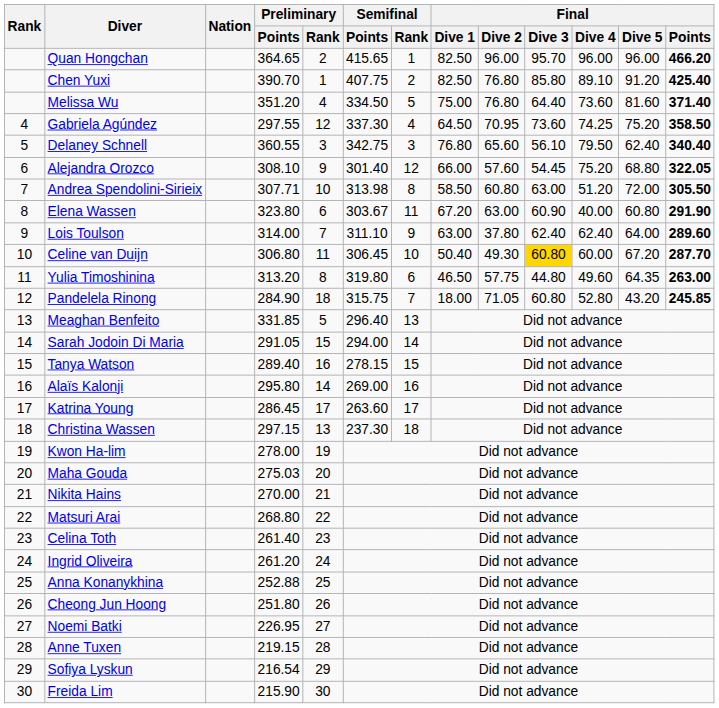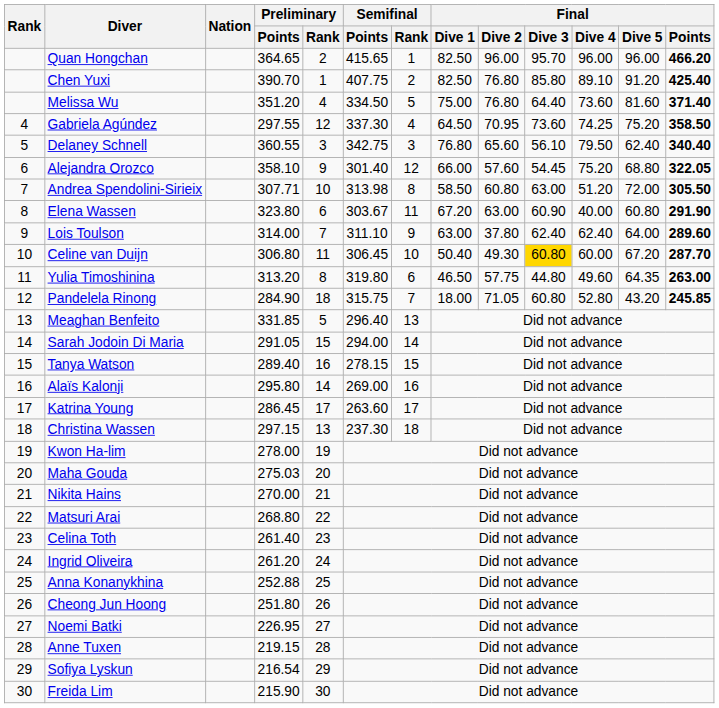 <table class="wikitable sortable" style="text-align:center">
 <tr>
 <th rowspan=2 data-sort-type=number>Rank</th>
 <th rowspan=2>Diver</th>
 <th rowspan=2>Nation</th>
 <th colspan=2>Preliminary</th>
 <th colspan=2>Semifinal</th>
 <th colspan=6>Final</th>
 </tr>
 <tr>
 <th>Points</th>
 <th>Rank</th>
 <th>Points</th>
 <th>Rank</th>
 <th>Dive 1</th>
 <th>Dive 2</th>
 <th>Dive 3</th>
 <th>Dive 4</th>
 <th>Dive 5</th>
 <th>Points</th>
 </tr>
 <tr>
 <td></td>
 <td align=left><a href='#'>Quan Hongchan</a></td>
 <td align=left></td>
 <td>364.65</td>
 <td>2</td>
 <td>415.65</td>
 <td>1</td>
 <td>82.50</td>
 <td>96.00</td>
 <td>95.70</td>
 <td>96.00</td>
 <td>96.00</td>
 <td><strong>466.20</strong></td>
 </tr>
 <tr>
 <td></td>
 <td align=left><a href='#'>Chen Yuxi</a></td>
 <td align=left></td>
 <td>390.70</td>
 <td>1</td>
 <td>407.75</td>
 <td>2</td>
 <td>82.50</td>
 <td>76.80</td>
 <td>85.80</td>
 <td>89.10</td>
 <td>91.20</td>
 <td><strong>425.40</strong></td>
 </tr>
 <tr>
 <td></td>
 <td align=left><a href='#'>Melissa Wu</a></td>
 <td align=left></td>
 <td>351.20</td>
 <td>4</td>
 <td>334.50</td>
 <td>5</td>
 <td>75.00</td>
 <td>76.80</td>
 <td>64.40</td>
 <td>73.60</td>
 <td>81.60</td>
 <td><strong>371.40</strong></td>
 </tr>
 <tr>
 <td>4</td>
 <td align=left><a href='#'>Gabriela Agúndez</a></td>
 <td align=left></td>
 <td>297.55</td>
 <td>12</td>
 <td>337.30</td>
 <td>4</td>
 <td>64.50</td>
 <td>70.95</td>
 <td>73.60</td>
 <td>74.25</td>
 <td>75.20</td>
 <td><strong>358.50</strong></td>
 </tr>
 <tr>
 <td>5</td>
 <td align=left><a href='#'>Delaney Schnell</a></td>
 <td align=left></td>
 <td>360.55</td>
 <td>3</td>
 <td>342.75</td>
 <td>3</td>
 <td>76.80</td>
 <td>65.60</td>
 <td>56.10</td>
 <td>79.50</td>
 <td>62.40</td>
 <td><strong>340.40</strong></td>
 </tr>
 <tr>
 <td>6</td>
 <td align=left><a href='#'>Alejandra Orozco</a></td>
 <td align=left></td>
-<td>308.10</td>
+<td>358.10</td>
 <td>9</td>
 <td>301.40</td>
 <td>12</td>
 <td>66.00</td>
 <td>57.60</td>
 <td>54.45</td>
 <td>75.20</td>
 <td>68.80</td>
 <td><strong>322.05</strong></td>
 </tr>
 <tr>
 <td>7</td>
 <td align=left><a href='#'>Andrea Spendolini-Sirieix</a></td>
 <td align=left></td>
 <td>307.71</td>
 <td>10</td>
 <td>313.98</td>
 <td>8</td>
 <td>58.50</td>
 <td>60.80</td>
 <td>63.00</td>
 <td>51.20</td>
 <td>72.00</td>
 <td><strong>305.50</strong></td>
 </tr>
 <tr>
 <td>8</td>
 <td align=left><a href='#'>Elena Wassen</a></td>
 <td align=left></td>
 <td>323.80</td>
 <td>6</td>
 <td>303.67</td>
 <td>11</td>
 <td>67.20</td>
 <td>63.00</td>
 <td>60.90</td>
 <td>40.00</td>
 <td>60.80</td>
 <td><strong>291.90</strong></td>
 </tr>
 <tr>
 <td>9</td>
 <td align=left><a href='#'>Lois Toulson</a></td>
 <td align=left></td>
 <td>314.00</td>
 <td>7</td>
 <td>311.10</td>
 <td>9</td>
 <td>63.00</td>
 <td>37.80</td>
 <td>62.40</td>
 <td>62.40</td>
 <td>64.00</td>
 <td><strong>289.60</strong></td>
 </tr>
 <tr>
 <td>10</td>
 <td align=left><a href='#'>Celine van Duijn</a></td>
 <td align=left></td>
 <td>306.80</td>
 <td>11</td>
 <td>306.45</td>
 <td>10</td>
 <td>50.40</td>
 <td>49.30</td>
 <td style="background: gold;">60.80</td>
 <td>60.00</td>
 <td>67.20</td>
 <td><strong>287.70</strong></td>
 </tr>
 <tr>
 <td>11</td>
 <td align=left><a href='#'>Yulia Timoshinina</a></td>
 <td align=left></td>
 <td>313.20</td>
 <td>8</td>
 <td>319.80</td>
 <td>6</td>
 <td>46.50</td>
 <td>57.75</td>
 <td>44.80</td>
 <td>49.60</td>
 <td>64.35</td>
 <td><strong>263.00</strong></td>
 </tr>
 <tr>
 <td>12</td>
 <td align=left><a href='#'>Pandelela Rinong</a></td>
 <td align=left></td>
 <td>284.90</td>
 <td>18</td>
 <td>315.75</td>
 <td>7</td>
 <td>18.00</td>
 <td>71.05</td>
 <td>60.80</td>
 <td>52.80</td>
 <td>43.20</td>
 <td><strong>245.85</strong></td>
 </tr>
 <tr>
 <td>13</td>
 <td align=left><a href='#'>Meaghan Benfeito</a></td>
 <td align=left></td>
 <td>331.85</td>
 <td>5</td>
 <td>296.40</td>
 <td>13</td>
 <td colspan="6">Did not advance</td>
 </tr>
 <tr>
 <td>14</td>
 <td align=left><a href='#'>Sarah Jodoin Di Maria</a></td>
 <td align=left></td>
 <td>291.05</td>
 <td>15</td>
 <td>294.00</td>
 <td>14</td>
 <td colspan="6">Did not advance</td>
 </tr>
 <tr>
 <td>15</td>
 <td align=left><a href='#'>Tanya Watson</a></td>
 <td align=left></td>
 <td>289.40</td>
 <td>16</td>
 <td>278.15</td>
 <td>15</td>
 <td colspan="6">Did not advance</td>
 </tr>
 <tr>
 <td>16</td>
 <td align=left><a href='#'>Alaïs Kalonji</a></td>
 <td align=left></td>
 <td>295.80</td>
 <td>14</td>
 <td>269.00</td>
 <td>16</td>
 <td colspan="6">Did not advance</td>
 </tr>
 <tr>
 <td>17</td>
 <td align=left><a href='#'>Katrina Young</a></td>
 <td align=left></td>
 <td>286.45</td>
 <td>17</td>
 <td>263.60</td>
 <td>17</td>
 <td colspan="6">Did not advance</td>
 </tr>
 <tr>
 <td>18</td>
 <td align=left><a href='#'>Christina Wassen</a></td>
 <td align=left></td>
 <td>297.15</td>
 <td>13</td>
 <td>237.30</td>
 <td>18</td>
 <td colspan="6">Did not advance</td>
 </tr>
 <tr>
 <td>19</td>
 <td align=left><a href='#'>Kwon Ha-lim</a></td>
 <td align=left></td>
 <td>278.00</td>
 <td>19</td>
 <td colspan="8">Did not advance</td>
 </tr>
 <tr>
 <td>20</td>
 <td align=left><a href='#'>Maha Gouda</a></td>
 <td align=left></td>
 <td>275.03</td>
 <td>20</td>
 <td colspan="8">Did not advance</td>
 </tr>
 <tr>
 <td>21</td>
 <td align=left><a href='#'>Nikita Hains</a></td>
 <td align=left></td>
 <td>270.00</td>
 <td>21</td>
 <td colspan="8">Did not advance</td>
 </tr>
 <tr>
 <td>22</td>
 <td align=left><a href='#'>Matsuri Arai</a></td>
 <td align=left></td>
 <td>268.80</td>
 <td>22</td>
 <td colspan="8">Did not advance</td>
 </tr>
 <tr>
 <td>23</td>
 <td align=left><a href='#'>Celina Toth</a></td>
 <td align=left></td>
 <td>261.40</td>
 <td>23</td>
 <td colspan="8">Did not advance</td>
 </tr>
 <tr>
 <td>24</td>
 <td align=left><a href='#'>Ingrid Oliveira</a></td>
 <td align=left></td>
 <td>261.20</td>
 <td>24</td>
 <td colspan="8">Did not advance</td>
 </tr>
 <tr>
 <td>25</td>
 <td align=left><a href='#'>Anna Konanykhina</a></td>
 <td align=left></td>
 <td>252.88</td>
 <td>25</td>
 <td colspan="8">Did not advance</td>
 </tr>
 <tr>
 <td>26</td>
 <td align=left><a href='#'>Cheong Jun Hoong</a></td>
 <td align=left></td>
 <td>251.80</td>
 <td>26</td>
 <td colspan="8">Did not advance</td>
 </tr>
 <tr>
 <td>27</td>
 <td align=left><a href='#'>Noemi Batki</a></td>
 <td align=left></td>
 <td>226.95</td>
 <td>27</td>
 <td colspan="8">Did not advance</td>
 </tr>
 <tr>
 <td>28</td>
 <td align=left><a href='#'>Anne Tuxen</a></td>
 <td align=left></td>
 <td>219.15</td>
 <td>28</td>
 <td colspan="8">Did not advance</td>
 </tr>
 <tr>
 <td>29</td>
 <td align=left><a href='#'>Sofiya Lyskun</a></td>
 <td align=left></td>
 <td>216.54</td>
 <td>29</td>
 <td colspan="8">Did not advance</td>
 </tr>
 <tr>
 <td>30</td>
 <td align=left><a href='#'>Freida Lim</a></td>
 <td align=left></td>
 <td>215.90</td>
 <td>30</td>
 <td colspan="8">Did not advance</td>
 </tr>
 </table>
